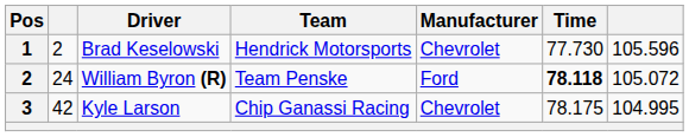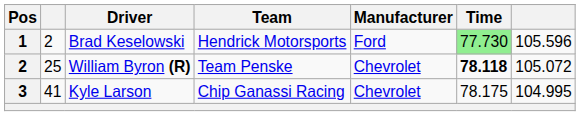 <table class="wikitable" style="font-size:95%">
 <tr>
 <th>Pos</th>
 <th></th>
 <th>Driver</th>
 <th>Team</th>
 <th>Manufacturer</th>
 <th>Time</th>
 <th></th>
 </tr>
 <tr>
 <th>1</th>
 <td>2</td>
 <td><a href='#'>Brad Keselowski</a></td>
 <td><a href='#'>Hendrick Motorsports</a></td>
-<td><a href='#'>Chevrolet</a></td>
-<td>77.730</td>
+<td><a href='#'>Ford</a></td>
+<td style="background: lightgreen;">77.730</td>
 <td>105.596</td>
 </tr>
 <tr>
 <th>2</th>
-<td>24</td>
+<td>25</td>
 <td><a href='#'>William Byron</a> <strong>(R)</strong></td>
 <td><a href='#'>Team Penske</a></td>
-<td><a href='#'>Ford</a></td>
+<td><a href='#'>Chevrolet</a></td>
 <td><strong>78.118</strong></td>
 <td>105.072</td>
 </tr>
 <tr>
 <th>3</th>
-<td>42</td>
+<td>41</td>
 <td><a href='#'>Kyle Larson</a></td>
 <td><a href='#'>Chip Ganassi Racing</a></td>
 <td><a href='#'>Chevrolet</a></td>
 <td>78.175</td>
 <td>104.995</td>
 </tr>
 <tr>
 <th colspan="7"></th>
 </tr>
 </table>
